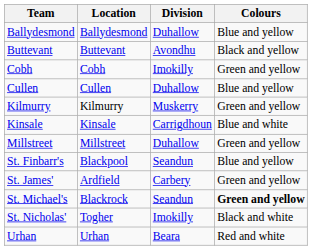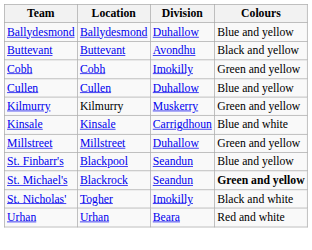 <table class="wikitable sortable">
 <tr>
 <th>Team</th>
 <th>Location</th>
 <th>Division</th>
 <th>Colours</th>
 </tr>
 <tr>
 <td> <a href='#'>Ballydesmond</a></td>
 <td><a href='#'>Ballydesmond</a></td>
 <td><a href='#'>Duhallow</a></td>
 <td>Blue and yellow</td>
 </tr>
 <tr>
 <td> <a href='#'>Buttevant</a></td>
 <td><a href='#'>Buttevant</a></td>
 <td><a href='#'>Avondhu</a></td>
 <td>Black and yellow</td>
 </tr>
 <tr>
 <td> <a href='#'>Cobh</a></td>
 <td><a href='#'>Cobh</a></td>
 <td><a href='#'>Imokilly</a></td>
 <td>Green and yellow</td>
 </tr>
 <tr>
 <td> <a href='#'>Cullen</a></td>
 <td><a href='#'>Cullen</a></td>
 <td><a href='#'>Duhallow</a></td>
 <td>Blue and yellow</td>
 </tr>
 <tr>
 <td> <a href='#'>Kilmurry</a></td>
 <td>Kilmurry</td>
 <td><a href='#'>Muskerry</a></td>
 <td>Green and yellow</td>
 </tr>
 <tr>
 <td> <a href='#'>Kinsale</a></td>
 <td><a href='#'>Kinsale</a></td>
 <td><a href='#'>Carrigdhoun</a></td>
 <td>Blue and white</td>
 </tr>
 <tr>
 <td> <a href='#'>Millstreet</a></td>
 <td><a href='#'>Millstreet</a></td>
 <td><a href='#'>Duhallow</a></td>
 <td>Green and yellow</td>
 </tr>
 <tr>
 <td> <a href='#'>St. Finbarr's</a></td>
 <td><a href='#'>Blackpool</a></td>
 <td><a href='#'>Seandun</a></td>
 <td>Blue and yellow</td>
 </tr>
 <tr>
-<td> <a href='#'>St. James'</a></td>
-<td><a href='#'>Ardfield</a></td>
-<td><a href='#'>Carbery</a></td>
-<td>Green and yellow</td>
-</tr>
-<tr>
 <td> <a href='#'>St. Michael's</a></td>
 <td><a href='#'>Blackrock</a></td>
 <td><a href='#'>Seandun</a></td>
 <td><strong>Green and yellow</strong></td>
 </tr>
 <tr>
 <td> <a href='#'>St. Nicholas'</a></td>
 <td><a href='#'>Togher</a></td>
 <td><a href='#'>Imokilly</a></td>
 <td>Black and white</td>
 </tr>
 <tr>
 <td> <a href='#'>Urhan</a></td>
 <td><a href='#'>Urhan</a></td>
 <td><a href='#'>Beara</a></td>
 <td>Red and white</td>
 </tr>
 </table>
